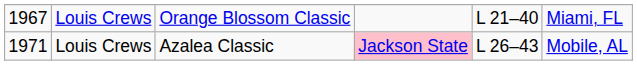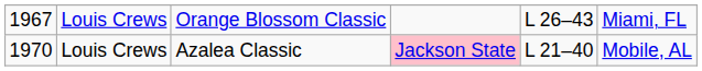 <table class="wikitable">
 <tr>
 </tr>
 <tr>
 <td>1967</td>
 <td><a href='#'>Louis Crews</a></td>
 <td><a href='#'>Orange Blossom Classic</a></td>
 <td></td>
-<td>L 21–40</td>
+<td>L 26–43</td>
 <td><a href='#'>Miami, FL</a></td>
 </tr>
 <tr>
-<td>1971</td>
+<td>1970</td>
 <td>Louis Crews</td>
 <td>Azalea Classic</td>
 <td style="background: pink;"><a href='#'>Jackson State</a></td>
-<td>L 26–43</td>
+<td>L 21–40</td>
 <td><a href='#'>Mobile, AL</a></td>
 </tr>
 </table>
